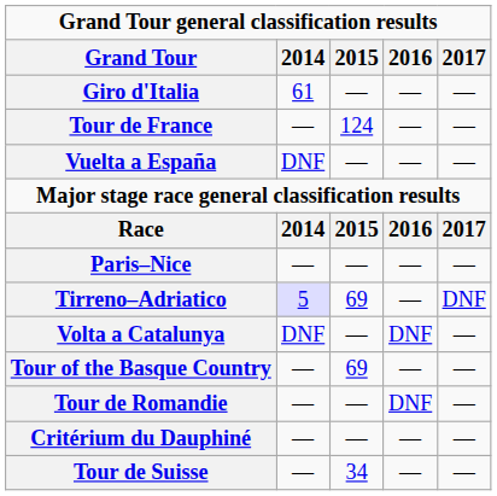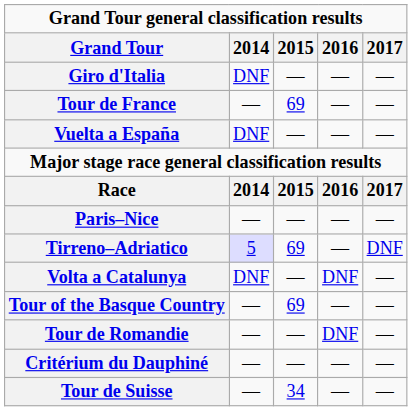 <table class="wikitable plainrowheaders">
 <tr>
 <td colspan=6 align="center"><strong>Grand Tour general classification results</strong></td>
 </tr>
 <tr>
 <th scope="col"><a href='#'>Grand Tour</a></th>
 <th scope="col">2014</th>
 <th scope="col">2015</th>
 <th scope="col">2016</th>
 <th scope="col">2017</th>
 </tr>
 <tr style="text-align:center;">
 <th scope="row"> <a href='#'>Giro d'Italia</a></th>
-<td><a href='#'>61</a></td>
+<td><a href='#'>DNF</a></td>
 <td>—</td>
 <td>—</td>
 <td>—</td>
 </tr>
 <tr style="text-align:center;">
 <th scope="row"> <a href='#'>Tour de France</a></th>
 <td>—</td>
-<td><a href='#'>124</a></td>
+<td><a href='#'>69</a></td>
 <td>—</td>
 <td>—</td>
 </tr>
 <tr style="text-align:center;">
 <th scope="row"> <a href='#'>Vuelta a España</a></th>
 <td><a href='#'>DNF</a></td>
 <td>—</td>
 <td>—</td>
 <td>—</td>
 </tr>
 <tr>
 <td colspan=6 align="center"><strong>Major stage race general classification results</strong></td>
 </tr>
 <tr>
 <th scope="col">Race</th>
 <th scope="col">2014</th>
 <th scope="col">2015</th>
 <th scope="col">2016</th>
 <th scope="col">2017</th>
 </tr>
 <tr style="text-align:center;">
 <th scope="row"> <a href='#'>Paris–Nice</a></th>
 <td>—</td>
 <td>—</td>
 <td>—</td>
 <td>—</td>
 </tr>
 <tr style="text-align:center;">
 <th scope="row"> <a href='#'>Tirreno–Adriatico</a></th>
 <td style="background:#ddf;"><a href='#'>5</a></td>
 <td><a href='#'>69</a></td>
 <td>—</td>
 <td><a href='#'>DNF</a></td>
 </tr>
 <tr style="text-align:center;">
 <th scope="row"> <a href='#'>Volta a Catalunya</a></th>
 <td><a href='#'>DNF</a></td>
 <td>—</td>
 <td><a href='#'>DNF</a></td>
 <td>—</td>
 </tr>
 <tr style="text-align:center;">
 <th scope="row"> <a href='#'>Tour of the Basque Country</a></th>
 <td>—</td>
 <td><a href='#'>69</a></td>
 <td>—</td>
 <td>—</td>
 </tr>
 <tr style="text-align:center;">
 <th scope="row"> <a href='#'>Tour de Romandie</a></th>
 <td>—</td>
 <td>—</td>
 <td><a href='#'>DNF</a></td>
 <td>—</td>
 </tr>
 <tr style="text-align:center;">
 <th scope="row"> <a href='#'>Critérium du Dauphiné</a></th>
 <td>—</td>
 <td>—</td>
 <td>—</td>
 <td>—</td>
 </tr>
 <tr style="text-align:center;">
 <th scope="row"> <a href='#'>Tour de Suisse</a></th>
 <td>—</td>
 <td><a href='#'>34</a></td>
 <td>—</td>
 <td>—</td>
 </tr>
 </table>
